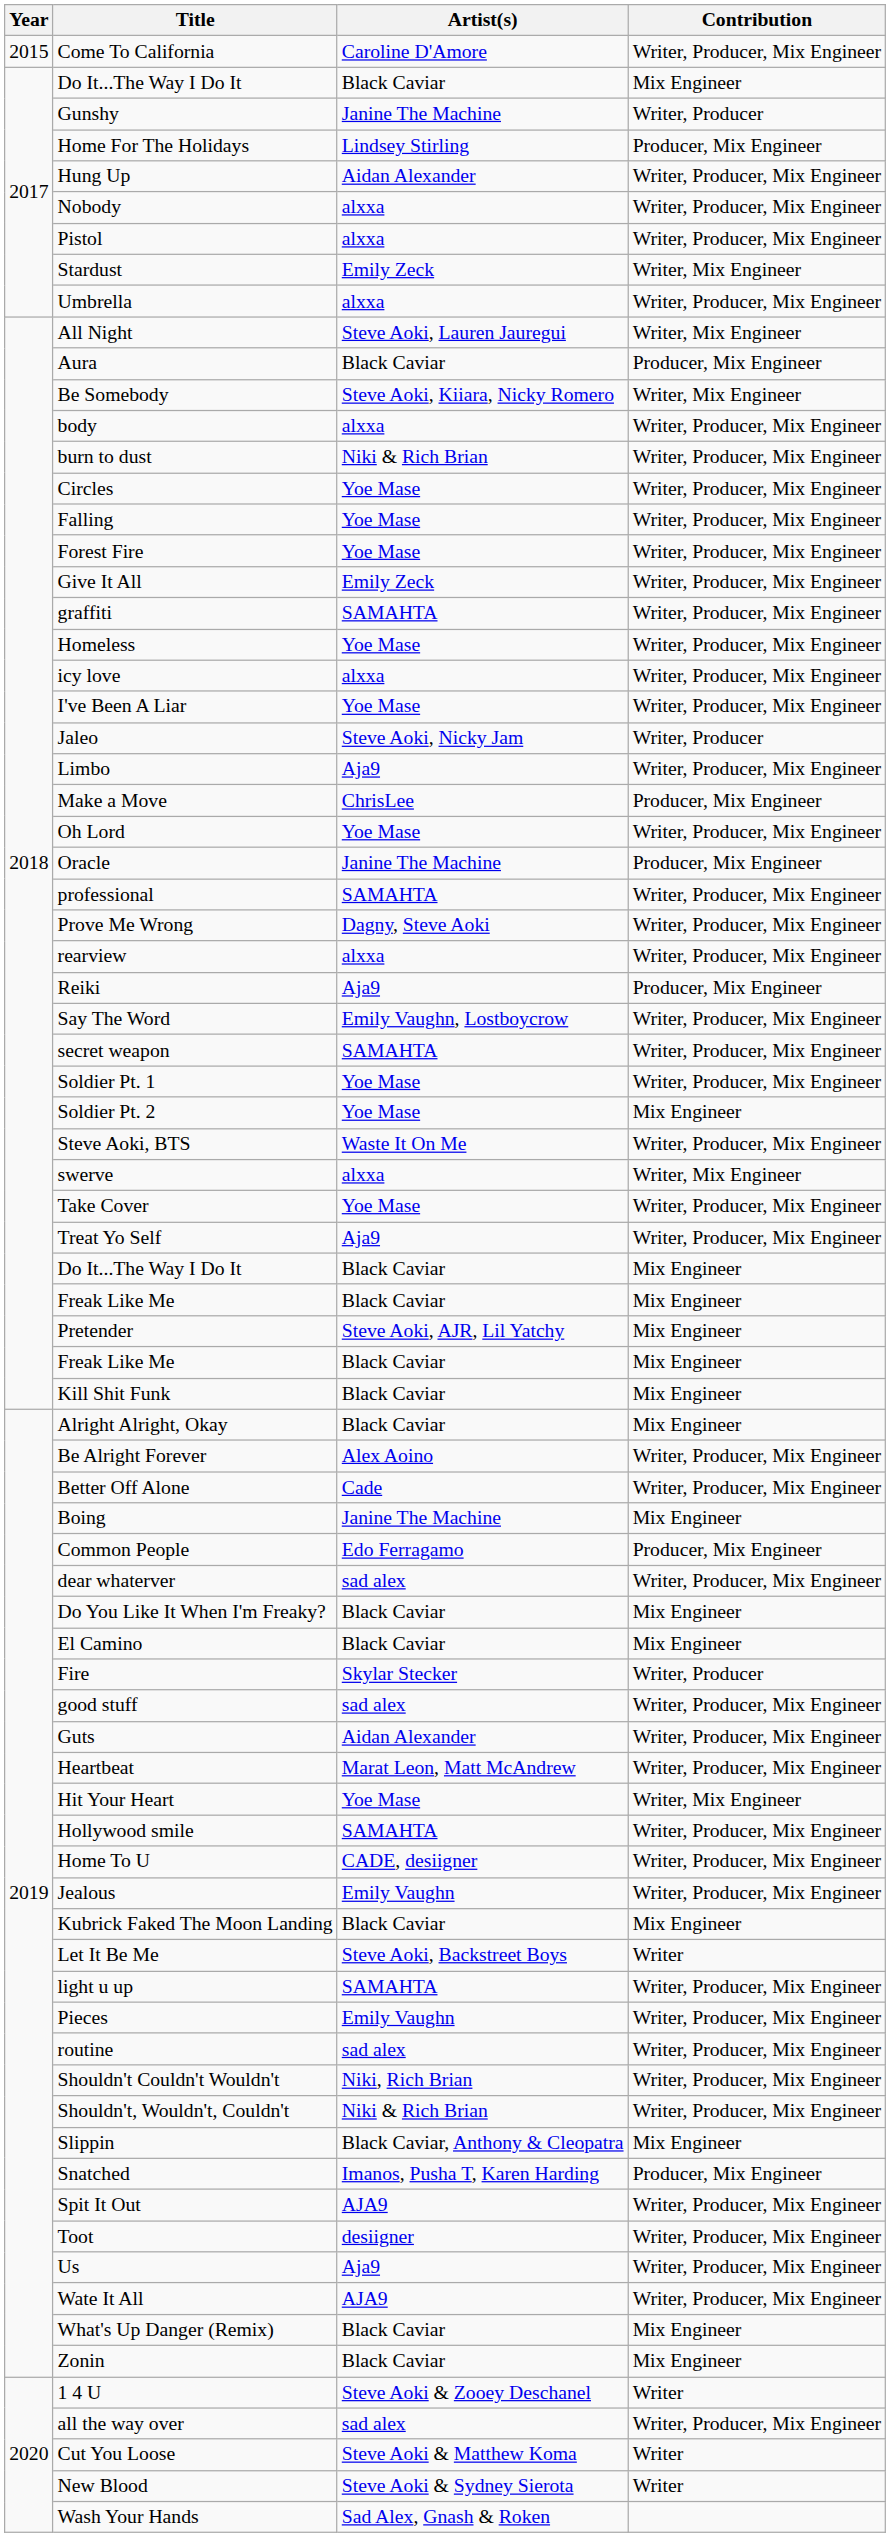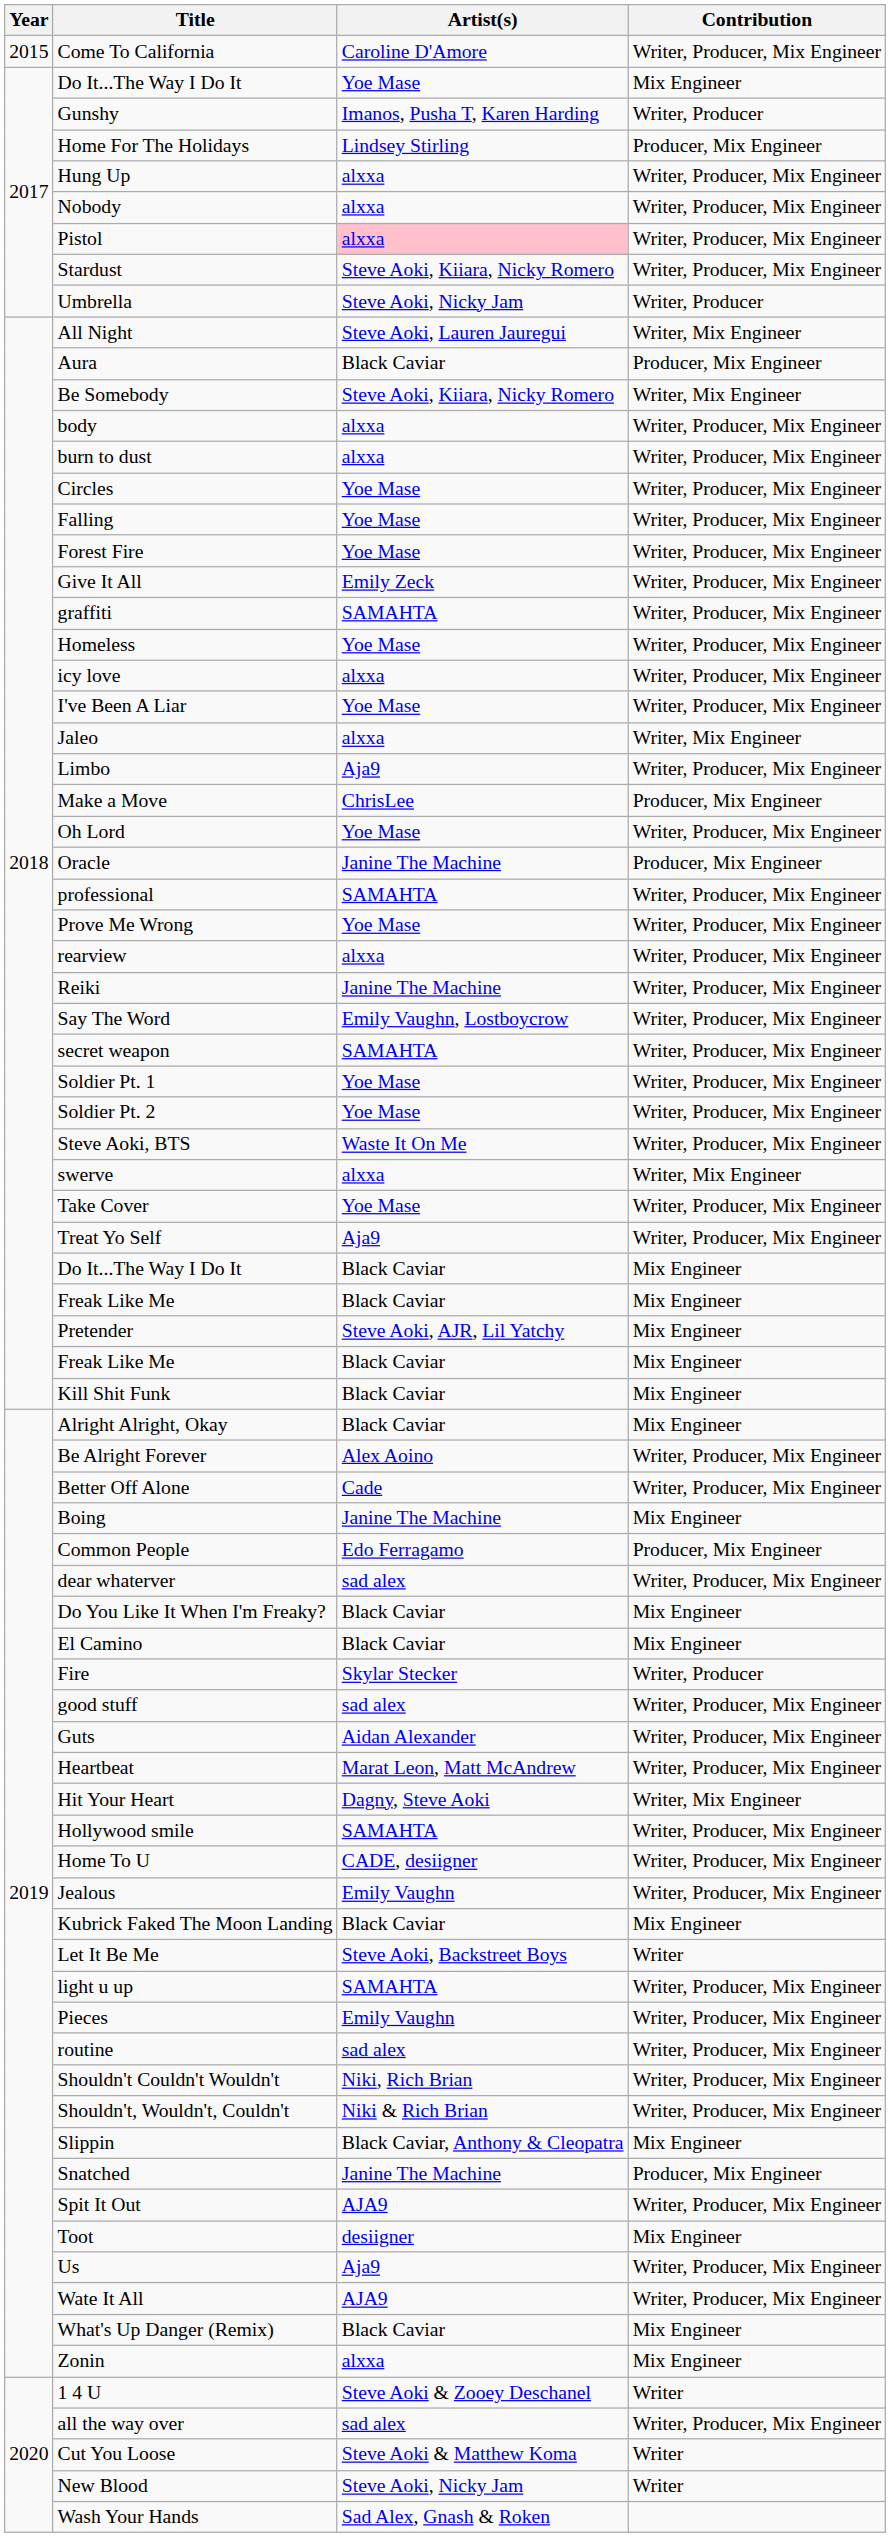 <table class="wikitable sortable">
 <tr>
 <th>Year</th>
 <th>Title</th>
 <th>Artist(s)</th>
 <th>Contribution</th>
 </tr>
 <tr>
 <td>2015</td>
 <td>Come To California</td>
 <td><a href='#'>Caroline D'Amore</a></td>
 <td>Writer, Producer, Mix Engineer</td>
 </tr>
 <tr>
 <td rowspan="8">2017</td>
 <td>Do It...The Way I Do It</td>
-<td>Black Caviar</td>
+<td><a href='#'>Yoe Mase</a></td>
 <td>Mix Engineer</td>
 </tr>
 <tr>
 <td>Gunshy</td>
-<td><a href='#'>Janine The Machine</a></td>
+<td><a href='#'>Imanos</a>, <a href='#'>Pusha T</a>, <a href='#'>Karen Harding</a></td>
 <td>Writer, Producer</td>
 </tr>
 <tr>
 <td>Home For The Holidays</td>
 <td><a href='#'>Lindsey Stirling</a></td>
 <td>Producer, Mix Engineer</td>
 </tr>
 <tr>
 <td>Hung Up</td>
-<td><a href='#'>Aidan Alexander</a></td>
+<td><a href='#'>alxxa</a></td>
 <td>Writer, Producer, Mix Engineer</td>
 </tr>
 <tr>
 <td>Nobody</td>
 <td><a href='#'>alxxa</a></td>
 <td>Writer, Producer, Mix Engineer</td>
 </tr>
 <tr>
 <td>Pistol</td>
-<td><a href='#'>alxxa</a></td>
+<td style="background: pink;"><a href='#'>alxxa</a></td>
 <td>Writer, Producer, Mix Engineer</td>
 </tr>
 <tr>
 <td>Stardust</td>
-<td><a href='#'>Emily Zeck</a></td>
-<td>Writer, Mix Engineer</td>
+<td><a href='#'>Steve Aoki</a>, <a href='#'>Kiiara</a>, <a href='#'>Nicky Romero</a></td>
+<td>Writer, Producer, Mix Engineer</td>
 </tr>
 <tr>
 <td>Umbrella</td>
-<td><a href='#'>alxxa</a></td>
-<td>Writer, Producer, Mix Engineer</td>
+<td><a href='#'>Steve Aoki</a>, <a href='#'>Nicky Jam</a></td>
+<td>Writer, Producer</td>
 </tr>
 <tr>
 <td rowspan="35">2018</td>
 <td>All Night</td>
 <td><a href='#'>Steve Aoki</a>, <a href='#'>Lauren Jauregui</a></td>
 <td>Writer, Mix Engineer</td>
 </tr>
 <tr>
 <td>Aura</td>
 <td>Black Caviar</td>
 <td>Producer, Mix Engineer</td>
 </tr>
 <tr>
 <td>Be Somebody</td>
 <td><a href='#'>Steve Aoki</a>, <a href='#'>Kiiara</a>, <a href='#'>Nicky Romero</a></td>
 <td>Writer, Mix Engineer</td>
 </tr>
 <tr>
 <td>body</td>
 <td><a href='#'>alxxa</a></td>
 <td>Writer, Producer, Mix Engineer</td>
 </tr>
 <tr>
 <td>burn to dust</td>
-<td><a href='#'>Niki</a> & <a href='#'>Rich Brian</a></td>
+<td><a href='#'>alxxa</a></td>
 <td>Writer, Producer, Mix Engineer</td>
 </tr>
 <tr>
 <td>Circles</td>
 <td><a href='#'>Yoe Mase</a></td>
 <td>Writer, Producer, Mix Engineer</td>
 </tr>
 <tr>
 <td>Falling</td>
 <td><a href='#'>Yoe Mase</a></td>
 <td>Writer, Producer, Mix Engineer</td>
 </tr>
 <tr>
 <td>Forest Fire</td>
 <td><a href='#'>Yoe Mase</a></td>
 <td>Writer, Producer, Mix Engineer</td>
 </tr>
 <tr>
 <td>Give It All</td>
 <td><a href='#'>Emily Zeck</a></td>
 <td>Writer, Producer, Mix Engineer</td>
 </tr>
 <tr>
 <td>graffiti</td>
 <td><a href='#'>SAMAHTA</a></td>
 <td>Writer, Producer, Mix Engineer</td>
 </tr>
 <tr>
 <td>Homeless</td>
 <td><a href='#'>Yoe Mase</a></td>
 <td>Writer, Producer, Mix Engineer</td>
 </tr>
 <tr>
 <td>icy love</td>
 <td><a href='#'>alxxa</a></td>
 <td>Writer, Producer, Mix Engineer</td>
 </tr>
 <tr>
 <td>I've Been A Liar</td>
 <td><a href='#'>Yoe Mase</a></td>
 <td>Writer, Producer, Mix Engineer</td>
 </tr>
 <tr>
 <td>Jaleo</td>
-<td><a href='#'>Steve Aoki</a>, <a href='#'>Nicky Jam</a></td>
-<td>Writer, Producer</td>
+<td><a href='#'>alxxa</a></td>
+<td>Writer, Mix Engineer</td>
 </tr>
 <tr>
 <td>Limbo</td>
 <td><a href='#'>Aja9</a></td>
 <td>Writer, Producer, Mix Engineer</td>
 </tr>
 <tr>
 <td>Make a Move</td>
 <td><a href='#'>ChrisLee</a></td>
 <td>Producer, Mix Engineer</td>
 </tr>
 <tr>
 <td>Oh Lord</td>
 <td><a href='#'>Yoe Mase</a></td>
 <td>Writer, Producer, Mix Engineer</td>
 </tr>
 <tr>
 <td>Oracle</td>
 <td><a href='#'>Janine The Machine</a></td>
 <td>Producer, Mix Engineer</td>
 </tr>
 <tr>
 <td>professional</td>
 <td><a href='#'>SAMAHTA</a></td>
 <td>Writer, Producer, Mix Engineer</td>
 </tr>
 <tr>
 <td>Prove Me Wrong</td>
-<td><a href='#'>Dagny</a>, <a href='#'>Steve Aoki</a></td>
+<td><a href='#'>Yoe Mase</a></td>
 <td>Writer, Producer, Mix Engineer</td>
 </tr>
 <tr>
 <td>rearview</td>
 <td><a href='#'>alxxa</a></td>
 <td>Writer, Producer, Mix Engineer</td>
 </tr>
 <tr>
 <td>Reiki</td>
-<td><a href='#'>Aja9</a></td>
-<td>Producer, Mix Engineer</td>
+<td><a href='#'>Janine The Machine</a></td>
+<td>Writer, Producer, Mix Engineer</td>
 </tr>
 <tr>
 <td>Say The Word</td>
 <td><a href='#'>Emily Vaughn</a>, <a href='#'>Lostboycrow</a></td>
 <td>Writer, Producer, Mix Engineer</td>
 </tr>
 <tr>
 <td>secret weapon</td>
 <td><a href='#'>SAMAHTA</a></td>
 <td>Writer, Producer, Mix Engineer</td>
 </tr>
 <tr>
 <td>Soldier Pt. 1</td>
 <td><a href='#'>Yoe Mase</a></td>
 <td>Writer, Producer, Mix Engineer</td>
 </tr>
 <tr>
 <td>Soldier Pt. 2</td>
 <td><a href='#'>Yoe Mase</a></td>
-<td>Mix Engineer</td>
+<td>Writer, Producer, Mix Engineer</td>
 </tr>
 <tr>
 <td>Steve Aoki, BTS</td>
 <td><a href='#'>Waste It On Me</a></td>
 <td>Writer, Producer, Mix Engineer</td>
 </tr>
 <tr>
 <td>swerve</td>
 <td><a href='#'>alxxa</a></td>
 <td>Writer, Mix Engineer</td>
 </tr>
 <tr>
 <td>Take Cover</td>
 <td><a href='#'>Yoe Mase</a></td>
 <td>Writer, Producer, Mix Engineer</td>
 </tr>
 <tr>
 <td>Treat Yo Self</td>
 <td><a href='#'>Aja9</a></td>
 <td>Writer, Producer, Mix Engineer</td>
 </tr>
 <tr>
 <td>Do It...The Way I Do It</td>
 <td>Black Caviar</td>
 <td>Mix Engineer</td>
 </tr>
 <tr>
 <td>Freak Like Me</td>
 <td>Black Caviar</td>
 <td>Mix Engineer</td>
 </tr>
 <tr>
 <td>Pretender</td>
 <td><a href='#'>Steve Aoki</a>, <a href='#'>AJR</a>, <a href='#'>Lil Yatchy</a></td>
 <td>Mix Engineer</td>
 </tr>
 <tr>
 <td>Freak Like Me</td>
 <td>Black Caviar</td>
 <td>Mix Engineer</td>
 </tr>
 <tr>
 <td>Kill Shit Funk</td>
 <td>Black Caviar</td>
 <td>Mix Engineer</td>
 </tr>
 <tr>
 <td rowspan="31">2019</td>
 <td>Alright Alright, Okay</td>
 <td>Black Caviar</td>
 <td>Mix Engineer</td>
 </tr>
 <tr>
 <td>Be Alright Forever</td>
 <td><a href='#'>Alex Aoino</a></td>
 <td>Writer, Producer, Mix Engineer</td>
 </tr>
 <tr>
 <td>Better Off Alone</td>
 <td><a href='#'>Cade</a></td>
 <td>Writer, Producer, Mix Engineer</td>
 </tr>
 <tr>
 <td>Boing</td>
 <td><a href='#'>Janine The Machine</a></td>
 <td>Mix Engineer</td>
 </tr>
 <tr>
 <td>Common People</td>
 <td><a href='#'>Edo Ferragamo</a></td>
 <td>Producer, Mix Engineer</td>
 </tr>
 <tr>
 <td>dear whaterver</td>
 <td><a href='#'>sad alex</a></td>
 <td>Writer, Producer, Mix Engineer</td>
 </tr>
 <tr>
 <td>Do You Like It When I'm Freaky?</td>
 <td>Black Caviar</td>
 <td>Mix Engineer</td>
 </tr>
 <tr>
 <td>El Camino</td>
 <td>Black Caviar</td>
 <td>Mix Engineer</td>
 </tr>
 <tr>
 <td>Fire</td>
 <td><a href='#'>Skylar Stecker</a></td>
 <td>Writer, Producer</td>
 </tr>
 <tr>
 <td>good stuff</td>
 <td><a href='#'>sad alex</a></td>
 <td>Writer, Producer, Mix Engineer</td>
 </tr>
 <tr>
 <td>Guts</td>
 <td><a href='#'>Aidan Alexander</a></td>
 <td>Writer, Producer, Mix Engineer</td>
 </tr>
 <tr>
 <td>Heartbeat</td>
 <td><a href='#'>Marat Leon</a>, <a href='#'>Matt McAndrew</a></td>
 <td>Writer, Producer, Mix Engineer</td>
 </tr>
 <tr>
 <td>Hit Your Heart</td>
-<td><a href='#'>Yoe Mase</a></td>
+<td><a href='#'>Dagny</a>, <a href='#'>Steve Aoki</a></td>
 <td>Writer, Mix Engineer</td>
 </tr>
 <tr>
 <td>Hollywood smile</td>
 <td><a href='#'>SAMAHTA</a></td>
 <td>Writer, Producer, Mix Engineer</td>
 </tr>
 <tr>
 <td>Home To U</td>
 <td><a href='#'>CADE</a>, <a href='#'>desiigner</a></td>
 <td>Writer, Producer, Mix Engineer</td>
 </tr>
 <tr>
 <td>Jealous</td>
 <td><a href='#'>Emily Vaughn</a></td>
 <td>Writer, Producer, Mix Engineer</td>
 </tr>
 <tr>
 <td>Kubrick Faked The Moon Landing</td>
 <td>Black Caviar</td>
 <td>Mix Engineer</td>
 </tr>
 <tr>
 <td>Let It Be Me</td>
 <td><a href='#'>Steve Aoki</a>, <a href='#'>Backstreet Boys</a></td>
 <td>Writer</td>
 </tr>
 <tr>
 <td>light u up</td>
 <td><a href='#'>SAMAHTA</a></td>
 <td>Writer, Producer, Mix Engineer</td>
 </tr>
 <tr>
 <td>Pieces</td>
 <td><a href='#'>Emily Vaughn</a></td>
 <td>Writer, Producer, Mix Engineer</td>
 </tr>
 <tr>
 <td>routine</td>
 <td><a href='#'>sad alex</a></td>
 <td>Writer, Producer, Mix Engineer</td>
 </tr>
 <tr>
 <td>Shouldn't Couldn't Wouldn't</td>
 <td><a href='#'>Niki</a>, <a href='#'>Rich Brian</a></td>
 <td>Writer, Producer, Mix Engineer</td>
 </tr>
 <tr>
 <td>Shouldn't, Wouldn't, Couldn't</td>
 <td><a href='#'>Niki</a> & <a href='#'>Rich Brian</a></td>
 <td>Writer, Producer, Mix Engineer</td>
 </tr>
 <tr>
 <td>Slippin</td>
 <td>Black Caviar, <a href='#'>Anthony & Cleopatra</a></td>
 <td>Mix Engineer</td>
 </tr>
 <tr>
 <td>Snatched</td>
-<td><a href='#'>Imanos</a>, <a href='#'>Pusha T</a>, <a href='#'>Karen Harding</a></td>
+<td><a href='#'>Janine The Machine</a></td>
 <td>Producer, Mix Engineer</td>
 </tr>
 <tr>
 <td>Spit It Out</td>
 <td><a href='#'>AJA9</a></td>
 <td>Writer, Producer, Mix Engineer</td>
 </tr>
 <tr>
 <td>Toot</td>
 <td><a href='#'>desiigner</a></td>
-<td>Writer, Producer, Mix Engineer</td>
+<td>Mix Engineer</td>
 </tr>
 <tr>
 <td>Us</td>
 <td><a href='#'>Aja9</a></td>
 <td>Writer, Producer, Mix Engineer</td>
 </tr>
 <tr>
 <td>Wate It All</td>
 <td><a href='#'>AJA9</a></td>
 <td>Writer, Producer, Mix Engineer</td>
 </tr>
 <tr>
 <td>What's Up Danger (Remix)</td>
 <td>Black Caviar</td>
 <td>Mix Engineer</td>
 </tr>
 <tr>
 <td>Zonin</td>
-<td>Black Caviar</td>
+<td><a href='#'>alxxa</a></td>
 <td>Mix Engineer</td>
 </tr>
 <tr>
 <td rowspan="5">2020</td>
 <td>1 4 U</td>
 <td><a href='#'>Steve Aoki</a> & <a href='#'>Zooey Deschanel</a></td>
 <td>Writer</td>
 </tr>
 <tr>
 <td>all the way over</td>
 <td><a href='#'>sad alex</a></td>
 <td>Writer, Producer, Mix Engineer</td>
 </tr>
 <tr>
 <td>Cut You Loose</td>
 <td><a href='#'>Steve Aoki</a> & <a href='#'>Matthew Koma</a></td>
 <td>Writer</td>
 </tr>
 <tr>
 <td>New Blood</td>
-<td><a href='#'>Steve Aoki</a> & <a href='#'>Sydney Sierota</a></td>
+<td><a href='#'>Steve Aoki</a>, <a href='#'>Nicky Jam</a></td>
 <td>Writer</td>
 </tr>
 <tr>
 <td>Wash Your Hands</td>
 <td><a href='#'>Sad Alex</a>, <a href='#'>Gnash</a> & <a href='#'>Roken</a></td>
 <td></td>
 </tr>
 </table>
